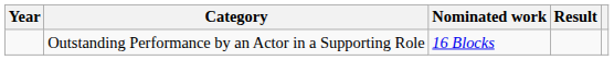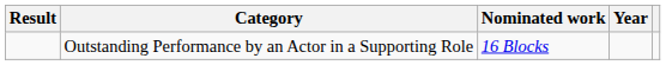 <table class="wikitable">
 <tr>
-<th>Year</th>
+<th>Result</th>
 <th>Category</th>
 <th>Nominated work</th>
-<th>Result</th>
+<th>Year</th>
 <th scope="col" class="unsortable"></th>
 </tr>
 <tr>
 <td></td>
 <td>Outstanding Performance by an Actor in a Supporting Role</td>
 <td><em><a href='#'>16 Blocks</a></em></td>
 <td></td>
 <td style="text-align: center;"></td>
 </tr>
 </table>
